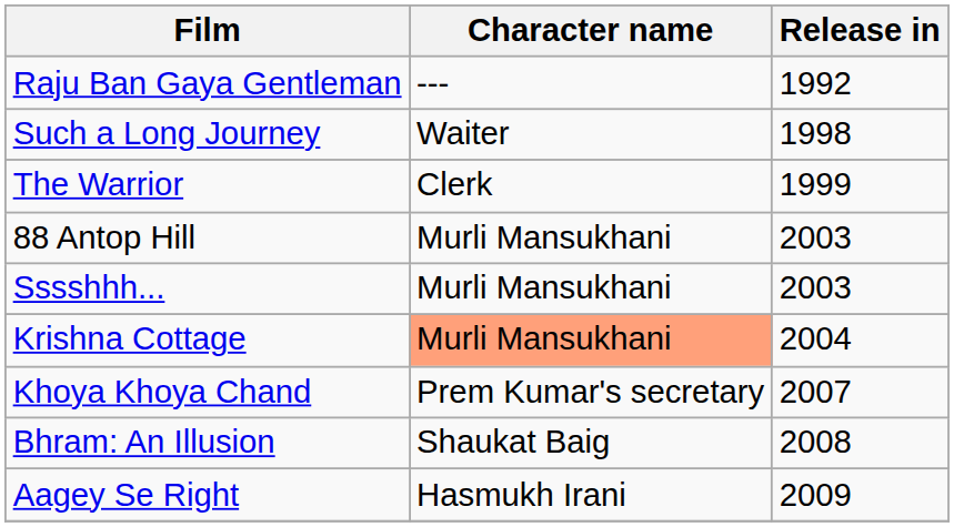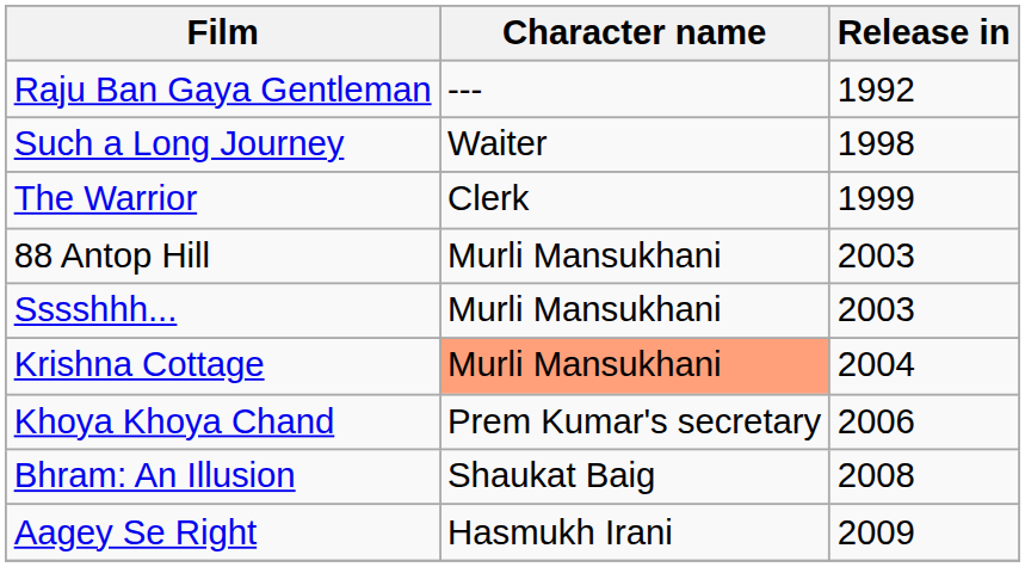 <table class="wikitable sortable">
 <tr>
 <th>Film</th>
 <th>Character name</th>
 <th>Release in</th>
 </tr>
 <tr>
 <td><a href='#'>Raju Ban Gaya Gentleman</a></td>
 <td>---</td>
 <td>1992</td>
 </tr>
 <tr>
 <td><a href='#'>Such a Long Journey</a></td>
 <td>Waiter</td>
 <td>1998</td>
 </tr>
 <tr>
 <td><a href='#'>The Warrior</a></td>
 <td>Clerk</td>
 <td>1999</td>
 </tr>
 <tr>
 <td>88 Antop Hill</td>
 <td>Murli Mansukhani</td>
 <td>2003</td>
 </tr>
 <tr>
 <td><a href='#'>Sssshhh...</a></td>
 <td>Murli Mansukhani</td>
 <td>2003</td>
 </tr>
 <tr>
 <td><a href='#'>Krishna Cottage</a></td>
 <td style="background: lightsalmon;">Murli Mansukhani</td>
 <td>2004</td>
 </tr>
 <tr>
 <td><a href='#'>Khoya Khoya Chand</a></td>
 <td>Prem Kumar's secretary</td>
-<td>2007</td>
+<td>2006</td>
 </tr>
 <tr>
 <td><a href='#'>Bhram: An Illusion</a></td>
 <td>Shaukat Baig</td>
 <td>2008</td>
 </tr>
 <tr>
 <td><a href='#'>Aagey Se Right</a></td>
 <td>Hasmukh Irani</td>
 <td>2009</td>
 </tr>
 <tr>
 </tr>
 </table>
